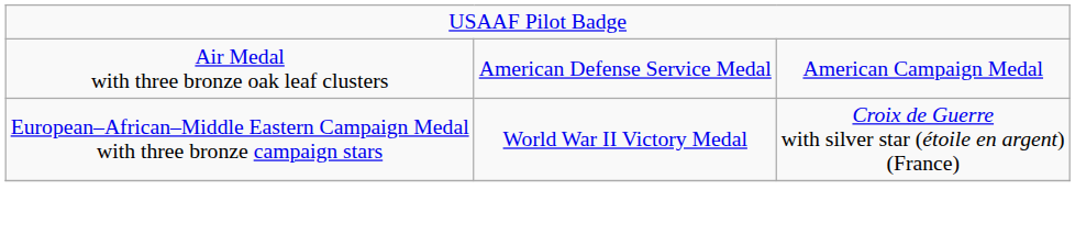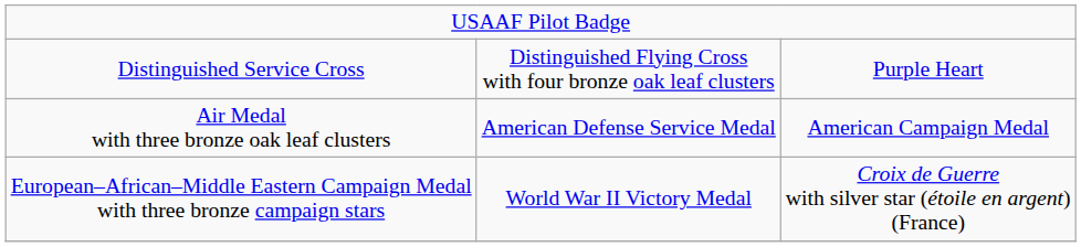 <table class="wikitable" style="margin:1em auto; text-align:center;">
 <tr>
 <td colspan="3"><a href='#'>USAAF Pilot Badge</a></td>
+</tr>
+<tr>
+<td><a href='#'>Distinguished Service Cross</a></td>
+<td><a href='#'>Distinguished Flying Cross</a><br>with four bronze <a href='#'>oak leaf clusters</a></td>
+<td><a href='#'>Purple Heart</a></td>
 </tr>
 <tr>
 <td><a href='#'>Air Medal</a><br>with three bronze oak leaf clusters</td>
 <td><a href='#'>American Defense Service Medal</a></td>
 <td><a href='#'>American Campaign Medal</a></td>
 </tr>
 <tr>
 <td><a href='#'>European–African–Middle Eastern Campaign Medal</a><br>with three bronze <a href='#'>campaign stars</a></td>
 <td><a href='#'>World War II Victory Medal</a></td>
 <td><em><a href='#'>Croix de Guerre</a></em><br>with silver star (<em>étoile en argent</em>)<br>(France)</td>
 </tr>
 <tr>
 </tr>
 </table>
